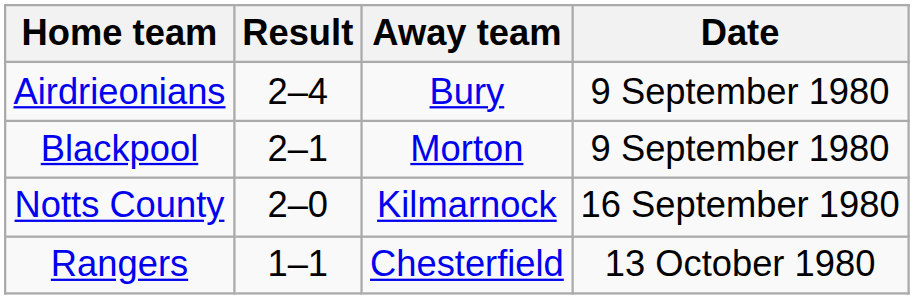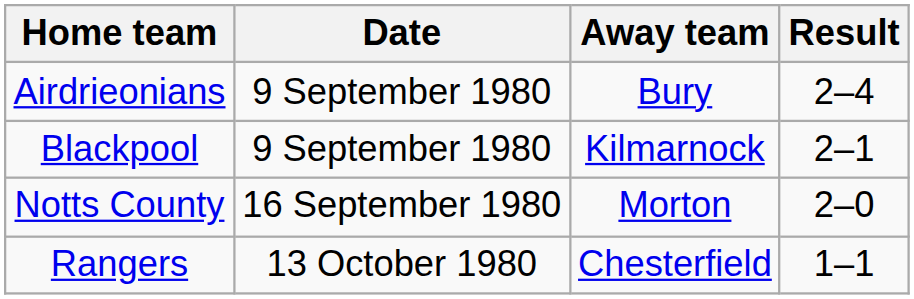 <table class="wikitable" style="text-align: center">
 <tr>
 <th>Home team</th>
+<th>Date</th>
+<th>Away team</th>
 <th>Result</th>
-<th>Away team</th>
-<th>Date</th>
 </tr>
 <tr>
 <td><a href='#'>Airdrieonians</a></td>
+<td>9 September 1980</td>
+<td><a href='#'>Bury</a></td>
 <td>2–4</td>
-<td><a href='#'>Bury</a></td>
-<td>9 September 1980</td>
 </tr>
 <tr>
 <td><a href='#'>Blackpool</a></td>
+<td>9 September 1980</td>
+<td><a href='#'>Kilmarnock</a></td>
 <td>2–1</td>
-<td><a href='#'>Morton</a></td>
-<td>9 September 1980</td>
 </tr>
 <tr>
 <td><a href='#'>Notts County</a></td>
+<td>16 September 1980</td>
+<td><a href='#'>Morton</a></td>
 <td>2–0</td>
-<td><a href='#'>Kilmarnock</a></td>
-<td>16 September 1980</td>
 </tr>
 <tr>
 <td><a href='#'>Rangers</a></td>
+<td>13 October 1980</td>
+<td><a href='#'>Chesterfield</a></td>
 <td>1–1</td>
-<td><a href='#'>Chesterfield</a></td>
-<td>13 October 1980</td>
 </tr>
 </table>
